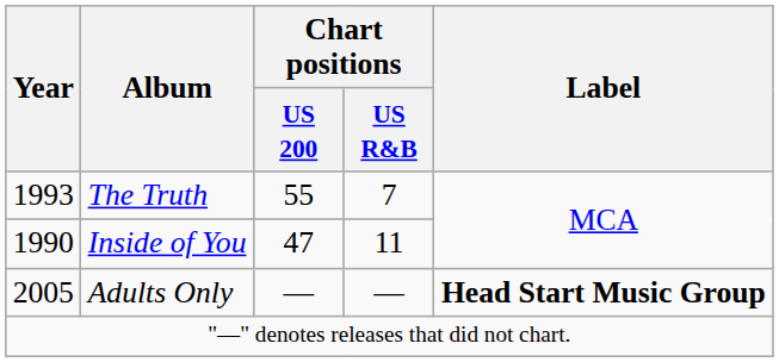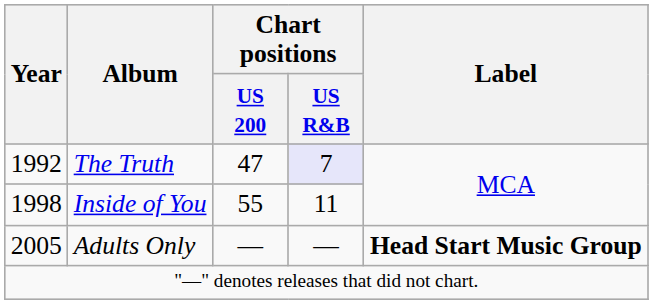 <table class="wikitable" style="text-align:center;">
 <tr>
 <th rowspan="2">Year</th>
 <th rowspan="2">Album</th>
 <th colspan="2">Chart positions</th>
 <th rowspan="2">Label</th>
 </tr>
 <tr>
 <th width="40"><small><a href='#'>US 200</a></small><br></th>
 <th width="40"><small><a href='#'>US R&B</a></small><br></th>
 </tr>
 <tr>
-<td rowspan="1">1993</td>
+<td rowspan="1">1992</td>
 <td align="left"><em><a href='#'>The Truth</a></em></td>
-<td>55</td>
-<td>7</td>
+<td>47</td>
+<td style="background: lavender;">7</td>
 <td rowspan="2"><a href='#'>MCA</a></td>
 </tr>
 <tr>
-<td rowspan="1">1990</td>
+<td rowspan="1">1998</td>
 <td align="left"><em><a href='#'>Inside of You</a></em></td>
-<td>47</td>
+<td>55</td>
 <td>11</td>
 </tr>
 <tr>
 <td rowspan="1">2005</td>
 <td align="left"><em>Adults Only</em></td>
 <td>—</td>
 <td>—</td>
 <td><strong>Head Start Music Group</strong></td>
 </tr>
 <tr>
 <td colspan="6" style="text-align:center; font-size:9pt;">"—" denotes releases that did not chart.</td>
 </tr>
 </table>
